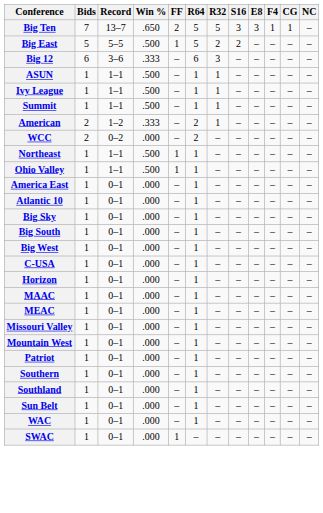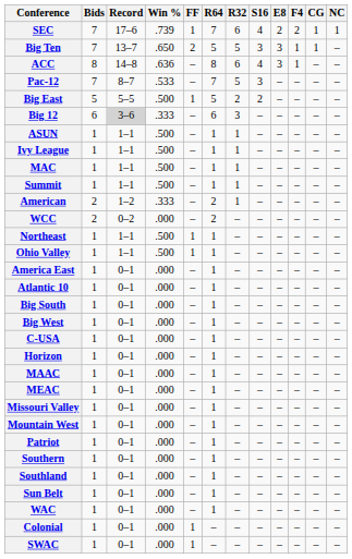 <table class="wikitable sortable plainrowheaders" style="text-align:center;">
 <tr>
 <th scope="col">Conference</th>
 <th scope="col">Bids</th>
 <th scope="col">Record</th>
 <th scope="col">Win %</th>
 <th scope="col">FF</th>
 <th scope="col">R64</th>
 <th scope="col">R32</th>
 <th scope="col">S16</th>
 <th scope="col">E8</th>
 <th scope="col">F4</th>
 <th scope="col">CG</th>
 <th scope="col">NC</th>
 </tr>
 <tr>
+<th scope="row"><a href='#'>SEC</a></th>
+<td>7</td>
+<td>17–6</td>
+<td>.739</td>
+<td>1</td>
+<td>7</td>
+<td>6</td>
+<td>4</td>
+<td>2</td>
+<td>2</td>
+<td>1</td>
+<td>1</td>
+</tr>
+<tr>
 <th scope="row"><a href='#'>Big Ten</a></th>
 <td>7</td>
 <td>13–7</td>
 <td>.650</td>
 <td>2</td>
 <td>5</td>
 <td>5</td>
 <td>3</td>
 <td>3</td>
 <td>1</td>
 <td>1</td>
+<td>–</td>
+</tr>
+<tr>
+<th scope="row"><a href='#'>ACC</a></th>
+<td>8</td>
+<td>14–8</td>
+<td>.636</td>
+<td>–</td>
+<td>8</td>
+<td>6</td>
+<td>4</td>
+<td>3</td>
+<td>1</td>
+<td>–</td>
+<td>–</td>
+</tr>
+<tr>
+<th scope="row"><a href='#'>Pac-12</a></th>
+<td>7</td>
+<td>8–7</td>
+<td>.533</td>
+<td>–</td>
+<td>7</td>
+<td>5</td>
+<td>3</td>
+<td>–</td>
+<td>–</td>
+<td>–</td>
 <td>–</td>
 </tr>
 <tr>
 <th scope="row"><a href='#'>Big East</a></th>
 <td>5</td>
 <td>5–5</td>
 <td>.500</td>
 <td>1</td>
 <td>5</td>
 <td>2</td>
 <td>2</td>
 <td>–</td>
 <td>–</td>
 <td>–</td>
 <td>–</td>
 </tr>
 <tr>
 <th scope="row"><a href='#'>Big 12</a></th>
 <td>6</td>
-<td>3–6</td>
+<td style="background: lightgrey;">3–6</td>
 <td>.333</td>
 <td>–</td>
 <td>6</td>
 <td>3</td>
 <td>–</td>
 <td>–</td>
 <td>–</td>
 <td>–</td>
 <td>–</td>
 </tr>
 <tr>
 <th scope="row"><a href='#'>ASUN</a></th>
 <td>1</td>
 <td>1–1</td>
 <td>.500</td>
 <td>–</td>
 <td>1</td>
 <td>1</td>
 <td>–</td>
 <td>–</td>
 <td>–</td>
 <td>–</td>
 <td>–</td>
 </tr>
 <tr>
 <th scope="row"><a href='#'>Ivy League</a></th>
+<td>1</td>
+<td>1–1</td>
+<td>.500</td>
+<td>–</td>
+<td>1</td>
+<td>1</td>
+<td>–</td>
+<td>–</td>
+<td>–</td>
+<td>–</td>
+<td>–</td>
+</tr>
+<tr>
+<th scope="row"><a href='#'>MAC</a></th>
 <td>1</td>
 <td>1–1</td>
 <td>.500</td>
 <td>–</td>
 <td>1</td>
 <td>1</td>
 <td>–</td>
 <td>–</td>
 <td>–</td>
 <td>–</td>
 <td>–</td>
 </tr>
 <tr>
 <th scope="row"><a href='#'>Summit</a></th>
 <td>1</td>
 <td>1–1</td>
 <td>.500</td>
 <td>–</td>
 <td>1</td>
 <td>1</td>
 <td>–</td>
 <td>–</td>
 <td>–</td>
 <td>–</td>
 <td>–</td>
 </tr>
 <tr>
 <th scope="row"><a href='#'>American</a></th>
 <td>2</td>
 <td>1–2</td>
 <td>.333</td>
 <td>–</td>
 <td>2</td>
 <td>1</td>
 <td>–</td>
 <td>–</td>
 <td>–</td>
 <td>–</td>
 <td>–</td>
 </tr>
 <tr>
 <th scope="row"><a href='#'>WCC</a></th>
 <td>2</td>
 <td>0–2</td>
 <td>.000</td>
 <td>–</td>
 <td>2</td>
 <td>–</td>
 <td>–</td>
 <td>–</td>
 <td>–</td>
 <td>–</td>
 <td>–</td>
 </tr>
 <tr>
 <th scope="row"><a href='#'>Northeast</a></th>
 <td>1</td>
 <td>1–1</td>
 <td>.500</td>
 <td>1</td>
 <td>1</td>
 <td>–</td>
 <td>–</td>
 <td>–</td>
 <td>–</td>
 <td>–</td>
 <td>–</td>
 </tr>
 <tr>
 <th scope="row"><a href='#'>Ohio Valley</a></th>
 <td>1</td>
 <td>1–1</td>
 <td>.500</td>
 <td>1</td>
 <td>1</td>
 <td>–</td>
 <td>–</td>
 <td>–</td>
 <td>–</td>
 <td>–</td>
 <td>–</td>
 </tr>
 <tr>
 <th scope="row"><a href='#'>America East</a></th>
 <td>1</td>
 <td>0–1</td>
 <td>.000</td>
 <td>–</td>
 <td>1</td>
 <td>–</td>
 <td>–</td>
 <td>–</td>
 <td>–</td>
 <td>–</td>
 <td>–</td>
 </tr>
 <tr>
 <th scope="row"><a href='#'>Atlantic 10</a></th>
-<td>1</td>
-<td>0–1</td>
-<td>.000</td>
-<td>–</td>
-<td>1</td>
-<td>–</td>
-<td>–</td>
-<td>–</td>
-<td>–</td>
-<td>–</td>
-<td>–</td>
-</tr>
-<tr>
-<th scope="row"><a href='#'>Big Sky</a></th>
 <td>1</td>
 <td>0–1</td>
 <td>.000</td>
 <td>–</td>
 <td>1</td>
 <td>–</td>
 <td>–</td>
 <td>–</td>
 <td>–</td>
 <td>–</td>
 <td>–</td>
 </tr>
 <tr>
 <th scope="row"><a href='#'>Big South</a></th>
 <td>1</td>
 <td>0–1</td>
 <td>.000</td>
 <td>–</td>
 <td>1</td>
 <td>–</td>
 <td>–</td>
 <td>–</td>
 <td>–</td>
 <td>–</td>
 <td>–</td>
 </tr>
 <tr>
 <th scope="row"><a href='#'>Big West</a></th>
 <td>1</td>
 <td>0–1</td>
 <td>.000</td>
 <td>–</td>
 <td>1</td>
 <td>–</td>
 <td>–</td>
 <td>–</td>
 <td>–</td>
 <td>–</td>
 <td>–</td>
 </tr>
 <tr>
 <th scope="row"><a href='#'>C-USA</a></th>
 <td>1</td>
 <td>0–1</td>
 <td>.000</td>
 <td>–</td>
 <td>1</td>
 <td>–</td>
 <td>–</td>
 <td>–</td>
 <td>–</td>
 <td>–</td>
 <td>–</td>
 </tr>
 <tr>
 <th scope="row"><a href='#'>Horizon</a></th>
 <td>1</td>
 <td>0–1</td>
 <td>.000</td>
 <td>–</td>
 <td>1</td>
 <td>–</td>
 <td>–</td>
 <td>–</td>
 <td>–</td>
 <td>–</td>
 <td>–</td>
 </tr>
 <tr>
 <th scope="row"><a href='#'>MAAC</a></th>
 <td>1</td>
 <td>0–1</td>
 <td>.000</td>
 <td>–</td>
 <td>1</td>
 <td>–</td>
 <td>–</td>
 <td>–</td>
 <td>–</td>
 <td>–</td>
 <td>–</td>
 </tr>
 <tr>
 <th scope="row"><a href='#'>MEAC</a></th>
 <td>1</td>
 <td>0–1</td>
 <td>.000</td>
 <td>–</td>
 <td>1</td>
 <td>–</td>
 <td>–</td>
 <td>–</td>
 <td>–</td>
 <td>–</td>
 <td>–</td>
 </tr>
 <tr>
 <th scope="row"><a href='#'>Missouri Valley</a></th>
 <td>1</td>
 <td>0–1</td>
 <td>.000</td>
 <td>–</td>
 <td>1</td>
 <td>–</td>
 <td>–</td>
 <td>–</td>
 <td>–</td>
 <td>–</td>
 <td>–</td>
 </tr>
 <tr>
 <th scope="row"><a href='#'>Mountain West</a></th>
 <td>1</td>
 <td>0–1</td>
 <td>.000</td>
 <td>–</td>
 <td>1</td>
 <td>–</td>
 <td>–</td>
 <td>–</td>
 <td>–</td>
 <td>–</td>
 <td>–</td>
 </tr>
 <tr>
 <th scope="row"><a href='#'>Patriot</a></th>
 <td>1</td>
 <td>0–1</td>
 <td>.000</td>
 <td>–</td>
 <td>1</td>
 <td>–</td>
 <td>–</td>
 <td>–</td>
 <td>–</td>
 <td>–</td>
 <td>–</td>
 </tr>
 <tr>
 <th scope="row"><a href='#'>Southern</a></th>
 <td>1</td>
 <td>0–1</td>
 <td>.000</td>
 <td>–</td>
 <td>1</td>
 <td>–</td>
 <td>–</td>
 <td>–</td>
 <td>–</td>
 <td>–</td>
 <td>–</td>
 </tr>
 <tr>
 <th scope="row"><a href='#'>Southland</a></th>
 <td>1</td>
 <td>0–1</td>
 <td>.000</td>
 <td>–</td>
 <td>1</td>
 <td>–</td>
 <td>–</td>
 <td>–</td>
 <td>–</td>
 <td>–</td>
 <td>–</td>
 </tr>
 <tr>
 <th scope="row"><a href='#'>Sun Belt</a></th>
 <td>1</td>
 <td>0–1</td>
 <td>.000</td>
 <td>–</td>
 <td>1</td>
 <td>–</td>
 <td>–</td>
 <td>–</td>
 <td>–</td>
 <td>–</td>
 <td>–</td>
 </tr>
 <tr>
 <th scope="row"><a href='#'>WAC</a></th>
 <td>1</td>
 <td>0–1</td>
 <td>.000</td>
 <td>–</td>
 <td>1</td>
 <td>–</td>
 <td>–</td>
 <td>–</td>
 <td>–</td>
 <td>–</td>
 <td>–</td>
 </tr>
 <tr>
+<th scope="row"><a href='#'>Colonial</a></th>
+<td>1</td>
+<td>0–1</td>
+<td>.000</td>
+<td>1</td>
+<td>–</td>
+<td>–</td>
+<td>–</td>
+<td>–</td>
+<td>–</td>
+<td>–</td>
+<td>–</td>
+</tr>
+<tr>
 <th scope="row"><a href='#'>SWAC</a></th>
 <td>1</td>
 <td>0–1</td>
 <td>.000</td>
 <td>1</td>
 <td>–</td>
 <td>–</td>
 <td>–</td>
 <td>–</td>
 <td>–</td>
 <td>–</td>
 <td>–</td>
 </tr>
 </table>
